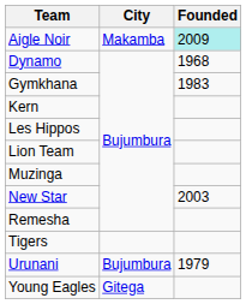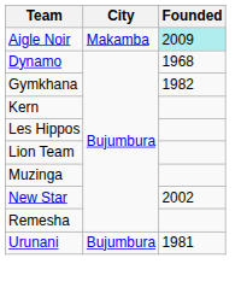 <table class="wikitable">
 <tr>
 <th>Team</th>
 <th>City</th>
 <th>Founded</th>
 </tr>
 <tr>
 <td><a href='#'>Aigle Noir</a></td>
 <td><a href='#'>Makamba</a></td>
 <td style="background: paleturquoise;">2009</td>
 </tr>
 <tr>
 <td><a href='#'>Dynamo</a></td>
 <td rowspan="8"><a href='#'>Bujumbura</a></td>
 <td>1968</td>
 </tr>
 <tr>
 <td>Gymkhana</td>
-<td>1983</td>
+<td>1982</td>
 </tr>
 <tr>
 <td>Kern</td>
 <td></td>
 </tr>
 <tr>
 <td>Les Hippos</td>
 <td></td>
 </tr>
 <tr>
 <td>Lion Team</td>
 <td></td>
 </tr>
 <tr>
 <td>Muzinga</td>
 <td></td>
 </tr>
 <tr>
 <td><a href='#'>New Star</a></td>
-<td>2003</td>
+<td>2002</td>
 </tr>
 <tr>
 <td>Remesha</td>
 <td></td>
 </tr>
 <tr>
-<td>Tigers</td>
-<td></td>
-<td></td>
-</tr>
-<tr>
 <td><a href='#'>Urunani</a></td>
 <td><a href='#'>Bujumbura</a></td>
-<td>1979</td>
-</tr>
-<tr>
-<td>Young Eagles</td>
-<td><a href='#'>Gitega</a></td>
-<td></td>
+<td>1981</td>
 </tr>
 </table>
